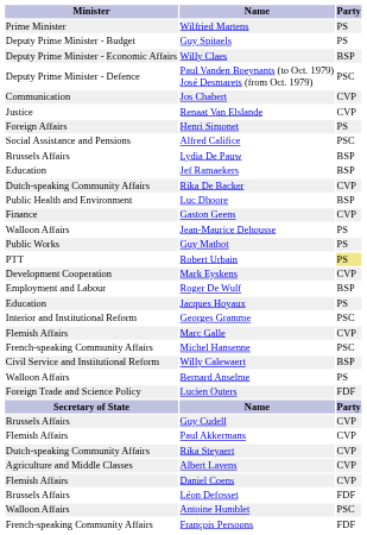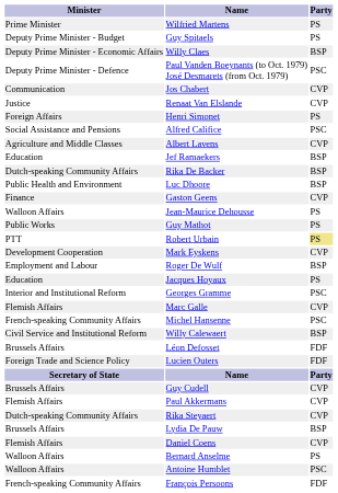 <table class="toccolours" style="margin-bottom: 1em; font-size: 85%;">
 <tr bgcolor="C0C0E0">
 <th>Minister</th>
 <th>Name</th>
 <th>Party</th>
 </tr>
 <tr bgcolor="efefef">
 <td>Prime Minister</td>
 <td><a href='#'>Wilfried Martens</a></td>
 <td>PS</td>
 </tr>
 <tr>
 <td>Deputy Prime Minister - Budget</td>
 <td><a href='#'>Guy Spitaels</a></td>
 <td>PS</td>
 </tr>
 <tr bgcolor="efefef">
 <td>Deputy Prime Minister - Economic Affairs</td>
 <td><a href='#'>Willy Claes</a></td>
 <td>BSP</td>
 </tr>
 <tr>
 <td>Deputy Prime Minister - Defence</td>
 <td><a href='#'>Paul Vanden Boeynants</a> (to Oct. 1979)<br><a href='#'>José Desmarets</a> (from Oct. 1979)</td>
 <td>PSC</td>
 </tr>
 <tr bgcolor="efefef">
 <td>Communication</td>
 <td><a href='#'>Jos Chabert</a></td>
 <td>CVP</td>
 </tr>
 <tr>
 <td>Justice</td>
 <td><a href='#'>Renaat Van Elslande</a></td>
 <td>CVP</td>
 </tr>
 <tr bgcolor="efefef">
 <td>Foreign Affairs</td>
 <td><a href='#'>Henri Simonet</a></td>
 <td>PS</td>
 </tr>
 <tr>
 <td>Social Assistance and Pensions</td>
 <td><a href='#'>Alfred Califice</a></td>
 <td>PSC</td>
 </tr>
-<tr>
-<td>Brussels Affairs</td>
-<td><a href='#'>Lydia De Pauw</a></td>
-<td>BSP</td>
+<tr bgcolor="efefef">
+<td>Agriculture and Middle Classes</td>
+<td><a href='#'>Albert Lavens</a></td>
+<td>CVP</td>
 </tr>
 <tr>
 <td>Education</td>
 <td><a href='#'>Jef Ramaekers</a></td>
 <td>BSP</td>
 </tr>
 <tr bgcolor="efefef">
 <td>Dutch-speaking Community Affairs</td>
 <td><a href='#'>Rika De Backer</a></td>
-<td>CVP</td>
+<td>BSP</td>
 </tr>
 <tr>
 <td>Public Health and Environment</td>
 <td><a href='#'>Luc Dhoore</a></td>
 <td>BSP</td>
 </tr>
 <tr bgcolor="efefef">
 <td>Finance</td>
 <td><a href='#'>Gaston Geens</a></td>
 <td>CVP</td>
 </tr>
 <tr>
 <td>Walloon Affairs</td>
 <td><a href='#'>Jean-Maurice Dehousse</a></td>
 <td>PS</td>
 </tr>
 <tr bgcolor="efefef">
 <td>Public Works</td>
 <td><a href='#'>Guy Mathot</a></td>
 <td>PS</td>
 </tr>
 <tr>
 <td>PTT</td>
 <td><a href='#'>Robert Urbain</a></td>
 <td style="background: khaki;">PS</td>
 </tr>
 <tr bgcolor="efefef">
 <td>Development Cooperation</td>
 <td><a href='#'>Mark Eyskens</a></td>
 <td>CVP</td>
 </tr>
 <tr>
 <td>Employment and Labour</td>
 <td><a href='#'>Roger De Wulf</a></td>
 <td>BSP</td>
 </tr>
 <tr bgcolor="efefef">
 <td>Education</td>
 <td><a href='#'>Jacques Hoyaux</a></td>
 <td>PS</td>
 </tr>
 <tr>
 <td>Interior and Institutional Reform</td>
 <td><a href='#'>Georges Gramme</a></td>
 <td>PSC</td>
 </tr>
 <tr bgcolor="efefef">
 <td>Flemish Affairs</td>
 <td><a href='#'>Marc Galle</a></td>
 <td>CVP</td>
 </tr>
 <tr>
 <td>French-speaking Community Affairs</td>
 <td><a href='#'>Michel Hansenne</a></td>
 <td>PSC</td>
 </tr>
 <tr bgcolor="efefef">
 <td>Civil Service and Institutional Reform</td>
 <td><a href='#'>Willy Calewaert</a></td>
 <td>BSP</td>
 </tr>
 <tr>
-<td>Walloon Affairs</td>
-<td><a href='#'>Bernard Anselme</a></td>
-<td>PS</td>
+<td>Brussels Affairs</td>
+<td><a href='#'>Léon Defosset</a></td>
+<td>FDF</td>
 </tr>
 <tr bgcolor="efefef">
 <td>Foreign Trade and Science Policy</td>
 <td><a href='#'>Lucien Outers</a></td>
 <td>FDF</td>
 </tr>
 <tr bgcolor="C0C0E0">
 <th>Secretary of State</th>
 <th>Name</th>
 <th>Party</th>
 </tr>
 <tr bgcolor="efefef">
 <td>Brussels Affairs</td>
 <td><a href='#'>Guy Cudell</a></td>
 <td>CVP</td>
 </tr>
 <tr>
 <td>Flemish Affairs</td>
 <td><a href='#'>Paul Akkermans</a></td>
 <td>CVP</td>
 </tr>
 <tr bgcolor="efefef">
 <td>Dutch-speaking Community Affairs</td>
 <td><a href='#'>Rika Steyaert</a></td>
 <td>CVP</td>
 </tr>
-<tr bgcolor="efefef">
-<td>Agriculture and Middle Classes</td>
-<td><a href='#'>Albert Lavens</a></td>
-<td>CVP</td>
+<tr>
+<td>Brussels Affairs</td>
+<td><a href='#'>Lydia De Pauw</a></td>
+<td>BSP</td>
 </tr>
 <tr bgcolor="efefef">
 <td>Flemish Affairs</td>
 <td><a href='#'>Daniel Coens</a></td>
 <td>CVP</td>
 </tr>
 <tr>
-<td>Brussels Affairs</td>
-<td><a href='#'>Léon Defosset</a></td>
-<td>FDF</td>
+<td>Walloon Affairs</td>
+<td><a href='#'>Bernard Anselme</a></td>
+<td>PS</td>
 </tr>
 <tr bgcolor="efefef">
 <td>Walloon Affairs</td>
 <td><a href='#'>Antoine Humblet</a></td>
 <td>PSC</td>
 </tr>
 <tr>
 <td>French-speaking Community Affairs</td>
 <td><a href='#'>François Persoons</a></td>
 <td>FDF</td>
 </tr>
 </table>
